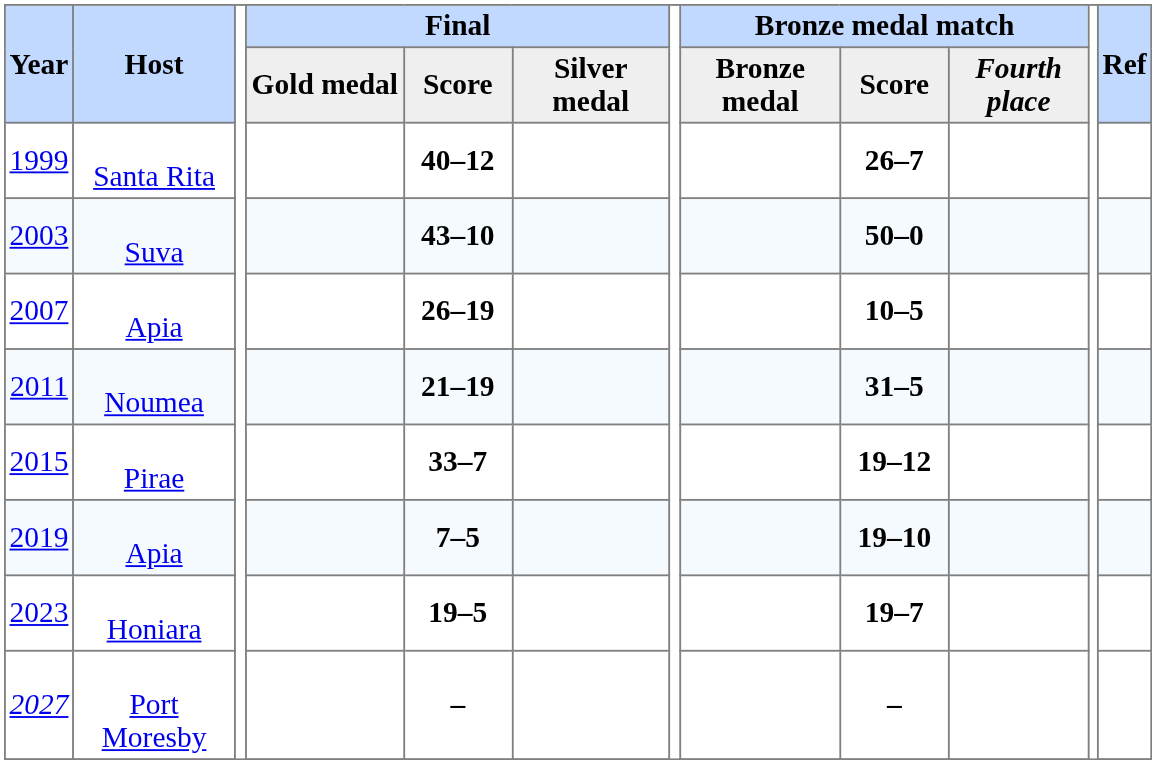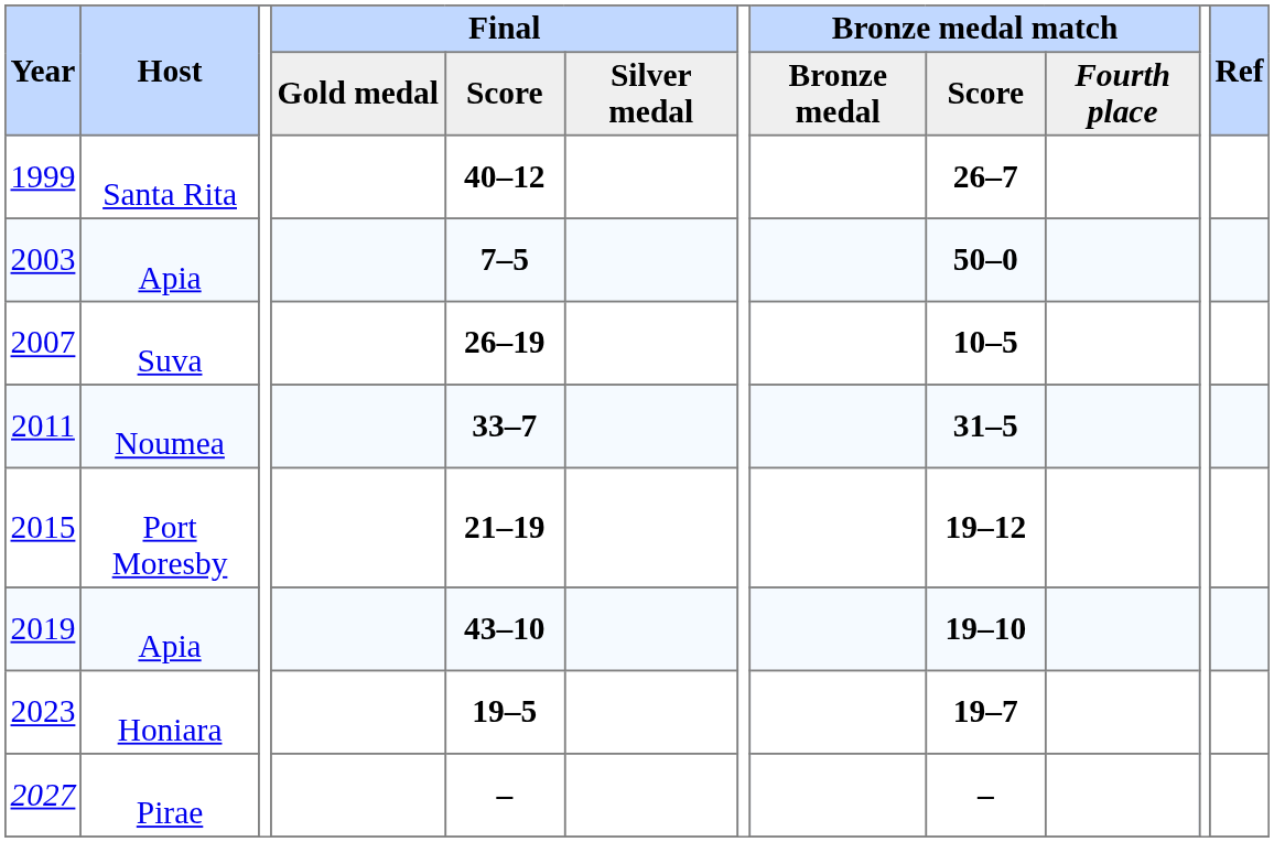 <table border=1 style="border-collapse:collapse; font-size:100%; width:100%; text-align:center" cellpadding=2 cellspacing=0>
 <tr bgcolor=#C1D8FF>
 <th rowspan=2 width=5%>Year</th>
 <th rowspan=2 width=15%>Host</th>
 <th width=1% rowspan=11 bgcolor=ffffff></th>
 <th colspan=3>Final</th>
 <th width=1% rowspan=11 bgcolor=ffffff></th>
 <th colspan=3>Bronze medal match</th>
 <th width=1% rowspan=11 bgcolor=ffffff></th>
 <th rowspan=2 width=5%>Ref</th>
 </tr>
 <tr bgcolor=#EFEFEF>
 <th width=15%>Gold medal</th>
 <th width=10%>Score</th>
 <th width=15%>Silver medal</th>
 <th width=15%>Bronze medal</th>
 <th width=10%>Score</th>
 <th width=15%><em>Fourth place</em></th>
 </tr>
 <tr>
 <td><a href='#'>1999</a></td>
 <td><br><a href='#'>Santa Rita</a></td>
 <td><strong></strong></td>
 <td><strong>40–12</strong></td>
 <td></td>
 <td></td>
 <td><strong>26–7</strong></td>
 <td></td>
 <td align=center></td>
 </tr>
 <tr bgcolor=#F5FAFF>
 <td><a href='#'>2003</a></td>
-<td><br><a href='#'>Suva</a></td>
+<td><br><a href='#'>Apia</a></td>
 <td><strong></strong></td>
-<td><strong>43–10</strong></td>
+<td><strong>7–5</strong></td>
 <td></td>
 <td></td>
 <td><strong>50–0</strong></td>
 <td></td>
 <td align=center></td>
 </tr>
 <tr>
 <td><a href='#'>2007</a></td>
-<td><br><a href='#'>Apia</a></td>
+<td><br><a href='#'>Suva</a></td>
 <td><strong></strong></td>
 <td><strong>26–19</strong></td>
 <td></td>
 <td></td>
 <td><strong>10–5</strong></td>
 <td></td>
 <td align=center><br></td>
 </tr>
 <tr bgcolor=#F5FAFF>
 <td><a href='#'>2011</a></td>
 <td><br><a href='#'>Noumea</a></td>
 <td><strong></strong></td>
-<td><strong>21–19</strong></td>
+<td><strong>33–7</strong></td>
 <td></td>
 <td></td>
 <td><strong>31–5</strong></td>
 <td></td>
 <td align=center></td>
 </tr>
 <tr>
 <td><a href='#'>2015</a></td>
-<td><br><a href='#'>Pirae</a></td>
+<td><br><a href='#'>Port Moresby</a></td>
 <td><strong></strong></td>
-<td><strong>33–7</strong></td>
+<td><strong>21–19</strong></td>
 <td></td>
 <td></td>
 <td><strong>19–12</strong></td>
 <td></td>
 <td align=center></td>
 </tr>
 <tr bgcolor=#F5FAFF>
 <td><a href='#'>2019</a></td>
 <td><br><a href='#'>Apia</a></td>
 <td><strong></strong></td>
-<td><strong>7–5</strong></td>
+<td><strong>43–10</strong></td>
 <td></td>
 <td></td>
 <td><strong>19–10</strong></td>
 <td></td>
 <td align=center></td>
 </tr>
 <tr>
 <td><a href='#'>2023</a></td>
 <td><br><a href='#'>Honiara</a></td>
 <td><strong></strong></td>
 <td><strong>19–5</strong></td>
 <td></td>
 <td></td>
 <td><strong>19–7</strong></td>
 <td></td>
 <td align=center></td>
 </tr>
 <tr>
 <td><em><a href='#'>2027</a></em></td>
-<td><br><a href='#'>Port Moresby</a></td>
+<td><br><a href='#'>Pirae</a></td>
 <td></td>
 <td><strong>–</strong></td>
 <td></td>
 <td></td>
 <td><strong>–</strong></td>
 <td></td>
 <td align=center></td>
 </tr>
 <tr>
 </tr>
 </table>
